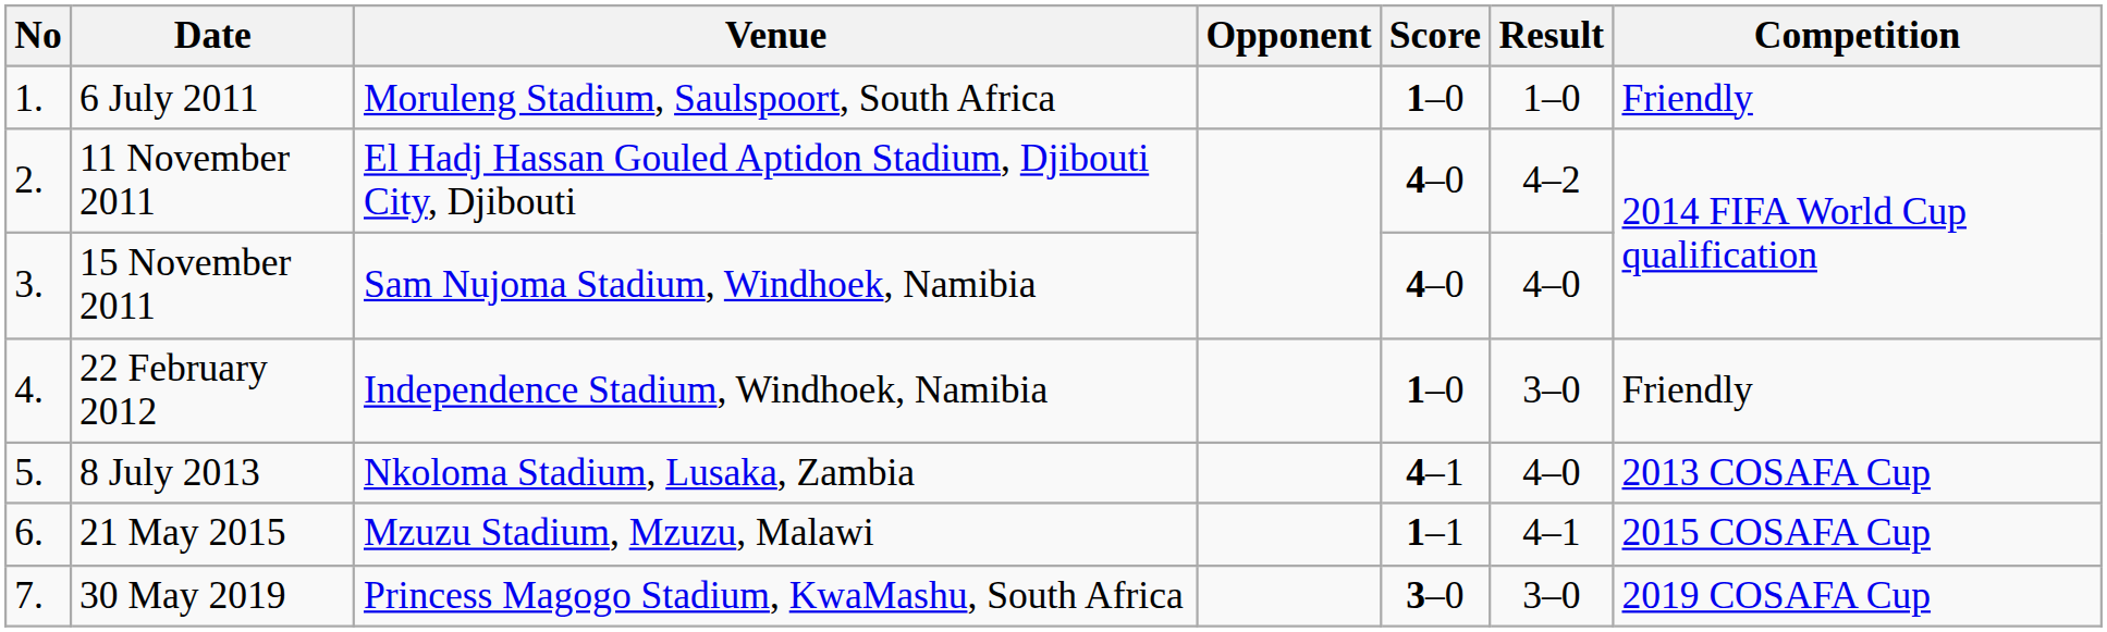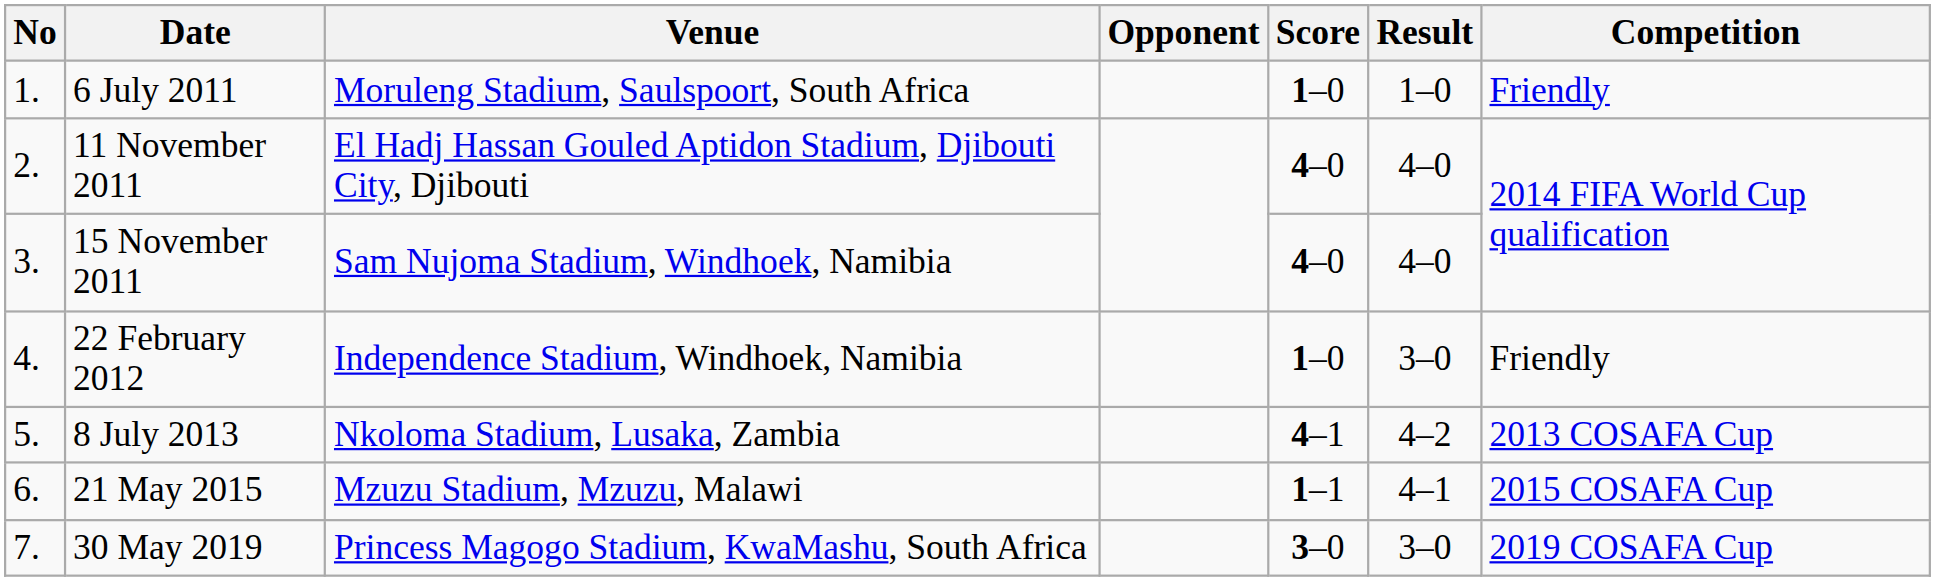 <table class="wikitable" style="font-size:100%;">
 <tr>
 <th>No</th>
 <th>Date</th>
 <th>Venue</th>
 <th>Opponent</th>
 <th>Score</th>
 <th>Result</th>
 <th>Competition</th>
 </tr>
 <tr>
 <td>1.</td>
 <td>6 July 2011</td>
 <td><a href='#'>Moruleng Stadium</a>, <a href='#'>Saulspoort</a>, South Africa</td>
 <td></td>
 <td align=center><strong>1</strong>–0</td>
 <td align=center>1–0</td>
 <td><a href='#'>Friendly</a></td>
 </tr>
 <tr>
 <td>2.</td>
 <td>11 November 2011</td>
 <td><a href='#'>El Hadj Hassan Gouled Aptidon Stadium</a>, <a href='#'>Djibouti City</a>, Djibouti</td>
 <td rowspan="2"></td>
 <td align=center><strong>4</strong>–0</td>
-<td align=center>4–2</td>
+<td align=center>4–0</td>
 <td rowspan=2><a href='#'>2014 FIFA World Cup qualification</a></td>
 </tr>
 <tr>
 <td>3.</td>
 <td>15 November 2011</td>
 <td><a href='#'>Sam Nujoma Stadium</a>, <a href='#'>Windhoek</a>, Namibia</td>
 <td align="center"><strong>4</strong>–0</td>
 <td align=center>4–0</td>
 </tr>
 <tr>
 <td>4.</td>
 <td>22 February 2012</td>
 <td><a href='#'>Independence Stadium</a>, Windhoek, Namibia</td>
 <td></td>
 <td align=center><strong>1</strong>–0</td>
 <td align=center>3–0</td>
 <td>Friendly</td>
 </tr>
 <tr>
 <td>5.</td>
 <td>8 July 2013</td>
 <td><a href='#'>Nkoloma Stadium</a>, <a href='#'>Lusaka</a>, Zambia</td>
 <td></td>
 <td align=center><strong>4</strong>–1</td>
-<td align=center>4–0</td>
+<td align=center>4–2</td>
 <td><a href='#'>2013 COSAFA Cup</a></td>
 </tr>
 <tr>
 <td>6.</td>
 <td>21 May 2015</td>
 <td><a href='#'>Mzuzu Stadium</a>, <a href='#'>Mzuzu</a>, Malawi</td>
 <td></td>
 <td align=center><strong>1</strong>–1</td>
 <td align=center>4–1</td>
 <td><a href='#'>2015 COSAFA Cup</a></td>
 </tr>
 <tr>
 <td>7.</td>
 <td>30 May 2019</td>
 <td><a href='#'>Princess Magogo Stadium</a>, <a href='#'>KwaMashu</a>, South Africa</td>
 <td></td>
 <td align=center><strong>3</strong>–0</td>
 <td align=center>3–0</td>
 <td><a href='#'>2019 COSAFA Cup</a></td>
 </tr>
 </table>
